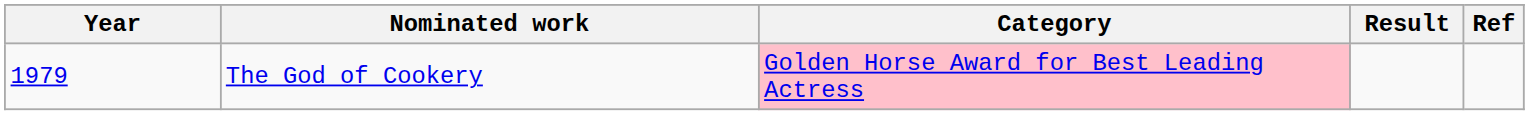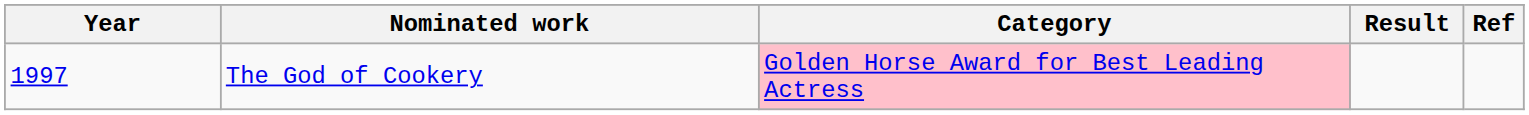 <table class="wikitable"  width="94%">
 <tr>
 <th width="12%">Year</th>
 <th width="30%">Nominated work</th>
 <th width="33%">Category</th>
 <th width="6%">Result</th>
 <th width="2%">Ref</th>
 </tr>
 <tr>
-<td><a href='#'>1979</a></td>
+<td><a href='#'>1997</a></td>
 <td><a href='#'>The God of Cookery</a></td>
 <td style="background: pink;"><a href='#'>Golden Horse Award for Best Leading Actress</a></td>
 <td></td>
 <td></td>
 </tr>
 </table>
